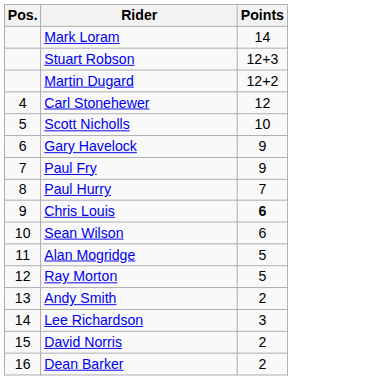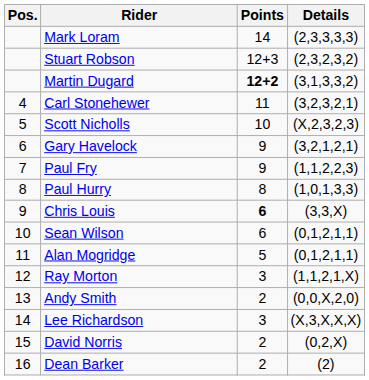 <table class=wikitable style="font-size:93%;">
 <tr>
 <th width=25px>Pos.</th>
 <th width=200px>Rider</th>
 <th width=40px>Points</th>
+<th width=70px>Details</th>
 </tr>
 <tr align=center>
 <td></td>
 <td align=left><a href='#'>Mark Loram</a></td>
 <td>14</td>
+<td>(2,3,3,3,3)</td>
 </tr>
 <tr align=center>
 <td></td>
 <td align=left><a href='#'>Stuart Robson</a></td>
 <td>12+3</td>
+<td>(2,3,2,3,2)</td>
 </tr>
 <tr align=center>
 <td></td>
 <td align=left><a href='#'>Martin Dugard</a></td>
-<td>12+2</td>
+<td><strong>12+2</strong></td>
+<td>(3,1,3,3,2)</td>
 </tr>
 <tr align=center>
 <td>4</td>
 <td align=left><a href='#'>Carl Stonehewer</a></td>
-<td>12</td>
+<td>11</td>
+<td>(3,2,3,2,1)</td>
 </tr>
 <tr align=center>
 <td>5</td>
 <td align=left><a href='#'>Scott Nicholls</a></td>
 <td>10</td>
+<td>(X,2,3,2,3)</td>
 </tr>
 <tr align=center>
 <td>6</td>
 <td align=left><a href='#'>Gary Havelock</a></td>
 <td>9</td>
+<td>(3,2,1,2,1)</td>
 </tr>
 <tr align=center>
 <td>7</td>
 <td align=left><a href='#'>Paul Fry</a></td>
 <td>9</td>
+<td>(1,1,2,2,3)</td>
 </tr>
 <tr align=center>
 <td>8</td>
 <td align=left><a href='#'>Paul Hurry</a></td>
-<td>7</td>
+<td>8</td>
+<td>(1,0,1,3,3)</td>
 </tr>
 <tr align=center>
 <td>9</td>
 <td align=left><a href='#'>Chris Louis</a></td>
 <td><strong>6</strong></td>
+<td>(3,3,X)</td>
 </tr>
 <tr align=center>
 <td>10</td>
 <td align=left><a href='#'>Sean Wilson</a></td>
 <td>6</td>
+<td>(0,1,2,1,1)</td>
 </tr>
 <tr align=center>
 <td>11</td>
 <td align=left><a href='#'>Alan Mogridge</a></td>
 <td>5</td>
+<td>(0,1,2,1,1)</td>
 </tr>
 <tr align=center>
 <td>12</td>
 <td align=left><a href='#'>Ray Morton</a></td>
-<td>5</td>
+<td>3</td>
+<td>(1,1,2,1,X)</td>
 </tr>
 <tr align=center>
 <td>13</td>
 <td align=left><a href='#'>Andy Smith</a></td>
 <td>2</td>
+<td>(0,0,X,2,0)</td>
 </tr>
 <tr align=center>
 <td>14</td>
 <td align=left><a href='#'>Lee Richardson</a></td>
 <td>3</td>
+<td>(X,3,X,X,X)</td>
 </tr>
 <tr align=center>
 <td>15</td>
 <td align=left><a href='#'>David Norris</a></td>
 <td>2</td>
+<td>(0,2,X)</td>
 </tr>
 <tr align=center>
 <td>16</td>
 <td align=left><a href='#'>Dean Barker</a></td>
 <td>2</td>
+<td>(2)</td>
 </tr>
 </table>
